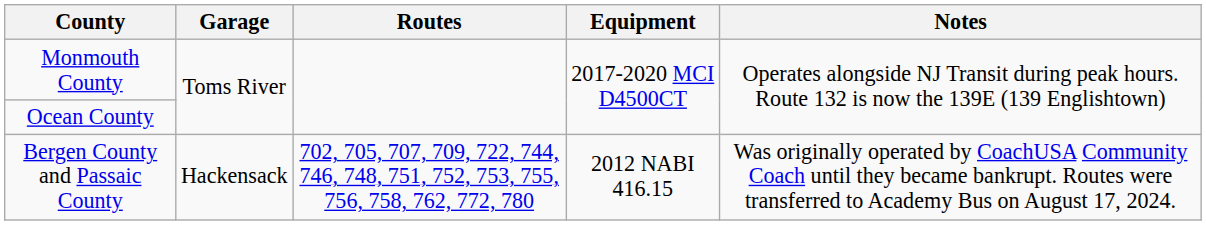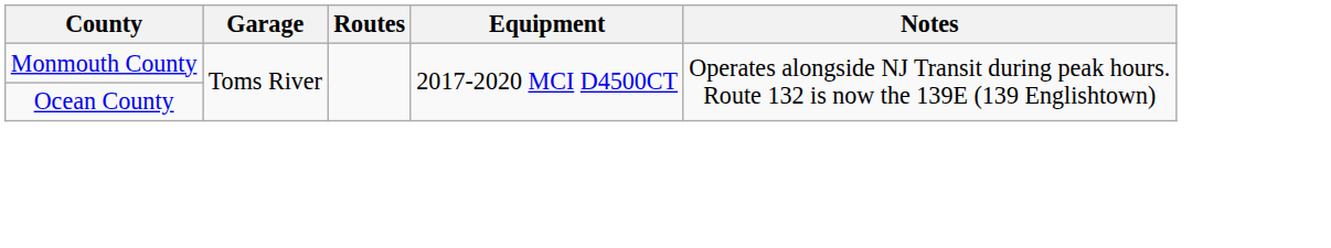 <table class="wikitable">
 <tr>
 <th>County</th>
 <th>Garage</th>
 <th>Routes</th>
 <th>Equipment</th>
 <th>Notes</th>
 </tr>
 <tr align="center">
 <td><a href='#'>Monmouth County</a></td>
 <td rowspan="2">Toms River</td>
 <td rowspan="2"></td>
 <td rowspan="2">2017-2020 <a href='#'>MCI</a> <a href='#'>D4500CT</a></td>
 <td rowspan="2">Operates alongside NJ Transit during peak hours.<br>Route 132 is now the 139E (139 Englishtown)</td>
 </tr>
 <tr align="center">
 <td><a href='#'>Ocean County</a></td>
 </tr>
-<tr align="center">
-<td><a href='#'>Bergen County</a> and <a href='#'>Passaic County</a></td>
-<td>Hackensack</td>
-<td><a href='#'>702, 705, 707, 709, 722, 744, 746, 748, 751, 752, 753, 755, 756, 758, 762, 772, 780</a></td>
-<td>2012 NABI 416.15</td>
-<td>Was originally operated by <a href='#'>CoachUSA</a> <a href='#'>Community Coach</a> until they became bankrupt. Routes were transferred to Academy Bus on August 17, 2024.</td>
-</tr>
 </table>
